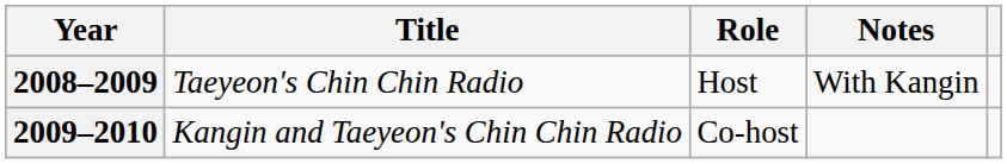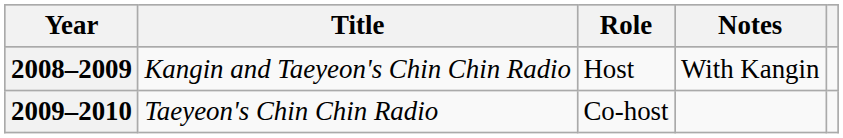 <table class="wikitable plainrowheaders sortable">
 <tr>
 <th scope="col">Year</th>
 <th scope="col">Title</th>
 <th scope="col">Role</th>
 <th scope="col">Notes</th>
 <th scope="col" class="unsortable"></th>
 </tr>
 <tr>
 <th scope="row">2008–2009</th>
-<td><em>Taeyeon's Chin Chin Radio</em></td>
+<td><em>Kangin and Taeyeon's Chin Chin Radio</em></td>
 <td>Host</td>
 <td>With Kangin</td>
 <td style="text-align:center"></td>
 </tr>
 <tr>
 <th scope="row">2009–2010</th>
-<td><em>Kangin and Taeyeon's Chin Chin Radio</em></td>
+<td><em>Taeyeon's Chin Chin Radio</em></td>
 <td>Co-host</td>
 <td></td>
 <td style="text-align:center"></td>
 </tr>
 </table>
